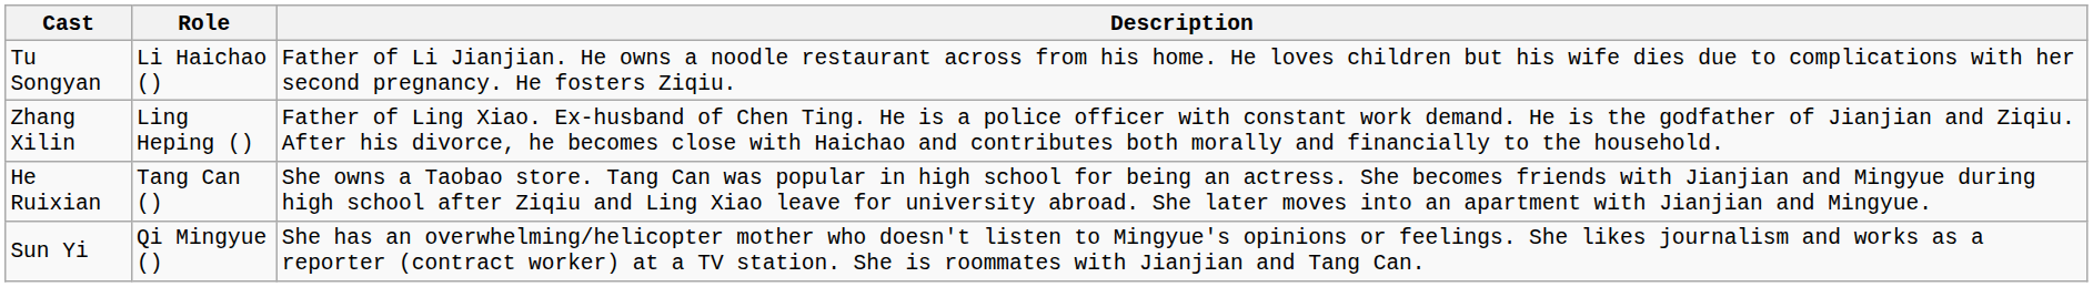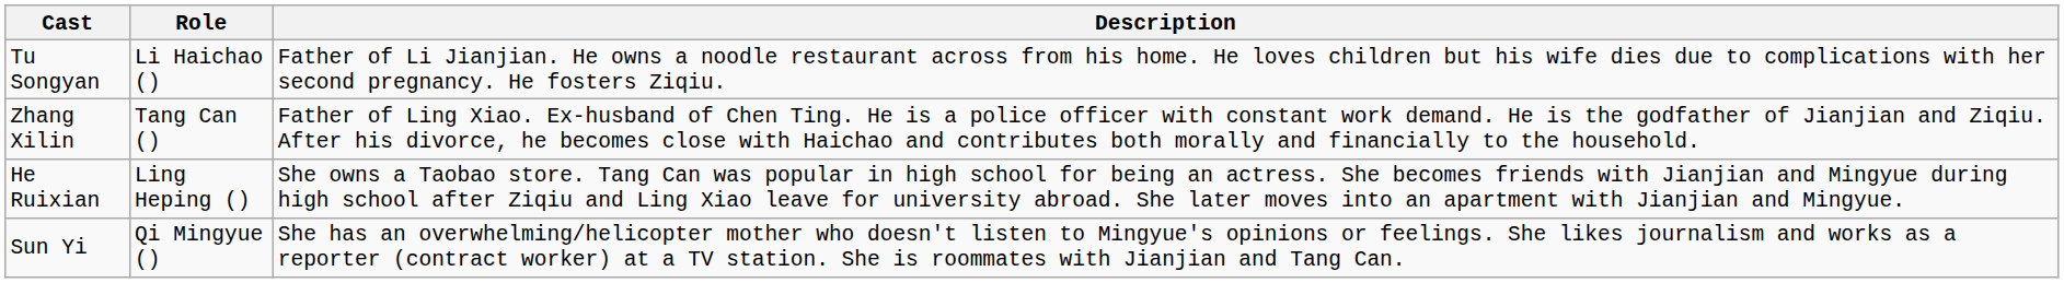 <table class="wikitable">
 <tr>
 <th>Cast</th>
 <th>Role</th>
 <th>Description</th>
 </tr>
 <tr>
 <td>Tu Songyan</td>
 <td>Li Haichao ()</td>
 <td>Father of Li Jianjian. He owns a noodle restaurant across from his home. He loves children but his wife dies due to complications with her second pregnancy. He fosters Ziqiu.</td>
 </tr>
 <tr>
 <td>Zhang Xilin</td>
-<td>Ling Heping ()</td>
+<td>Tang Can ()</td>
 <td>Father of Ling Xiao. Ex-husband of Chen Ting. He is a police officer with constant work demand. He is the godfather of Jianjian and Ziqiu. After his divorce, he becomes close with Haichao and contributes both morally and financially to the household.</td>
 </tr>
 <tr>
 <td>He Ruixian</td>
-<td>Tang Can ()</td>
+<td>Ling Heping ()</td>
 <td>She owns a Taobao store. Tang Can was popular in high school for being an actress. She becomes friends with Jianjian and Mingyue during high school after Ziqiu and Ling Xiao leave for university abroad. She later moves into an apartment with Jianjian and Mingyue.</td>
 </tr>
 <tr>
 <td>Sun Yi</td>
 <td>Qi Mingyue ()</td>
 <td>She has an overwhelming/helicopter mother who doesn't listen to Mingyue's opinions or feelings. She likes journalism and works as a reporter (contract worker) at a TV station. She is roommates with Jianjian and Tang Can.</td>
 </tr>
 </table>
